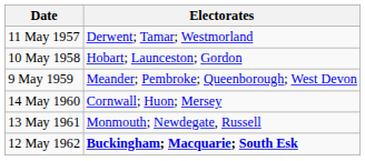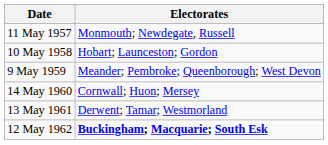 <table class=wikitable>
 <tr>
 <th>Date</th>
 <th>Electorates</th>
 </tr>
 <tr>
 <td>11 May 1957</td>
-<td><a href='#'>Derwent</a>; <a href='#'>Tamar</a>; <a href='#'>Westmorland</a></td>
+<td><a href='#'>Monmouth</a>; <a href='#'>Newdegate</a>, <a href='#'>Russell</a></td>
 </tr>
 <tr>
 <td>10 May 1958</td>
 <td><a href='#'>Hobart</a>; <a href='#'>Launceston</a>; <a href='#'>Gordon</a></td>
 </tr>
 <tr>
 <td>9 May 1959</td>
 <td><a href='#'>Meander</a>; <a href='#'>Pembroke</a>; <a href='#'>Queenborough</a>; <a href='#'>West Devon</a></td>
 </tr>
 <tr>
 <td>14 May 1960</td>
 <td><a href='#'>Cornwall</a>; <a href='#'>Huon</a>; <a href='#'>Mersey</a></td>
 </tr>
 <tr>
 <td>13 May 1961</td>
-<td><a href='#'>Monmouth</a>; <a href='#'>Newdegate</a>, <a href='#'>Russell</a></td>
+<td><a href='#'>Derwent</a>; <a href='#'>Tamar</a>; <a href='#'>Westmorland</a></td>
 </tr>
 <tr>
 <td>12 May 1962</td>
 <td><strong><a href='#'>Buckingham</a>; <a href='#'>Macquarie</a>; <a href='#'>South Esk</a></strong></td>
 </tr>
 </table>
